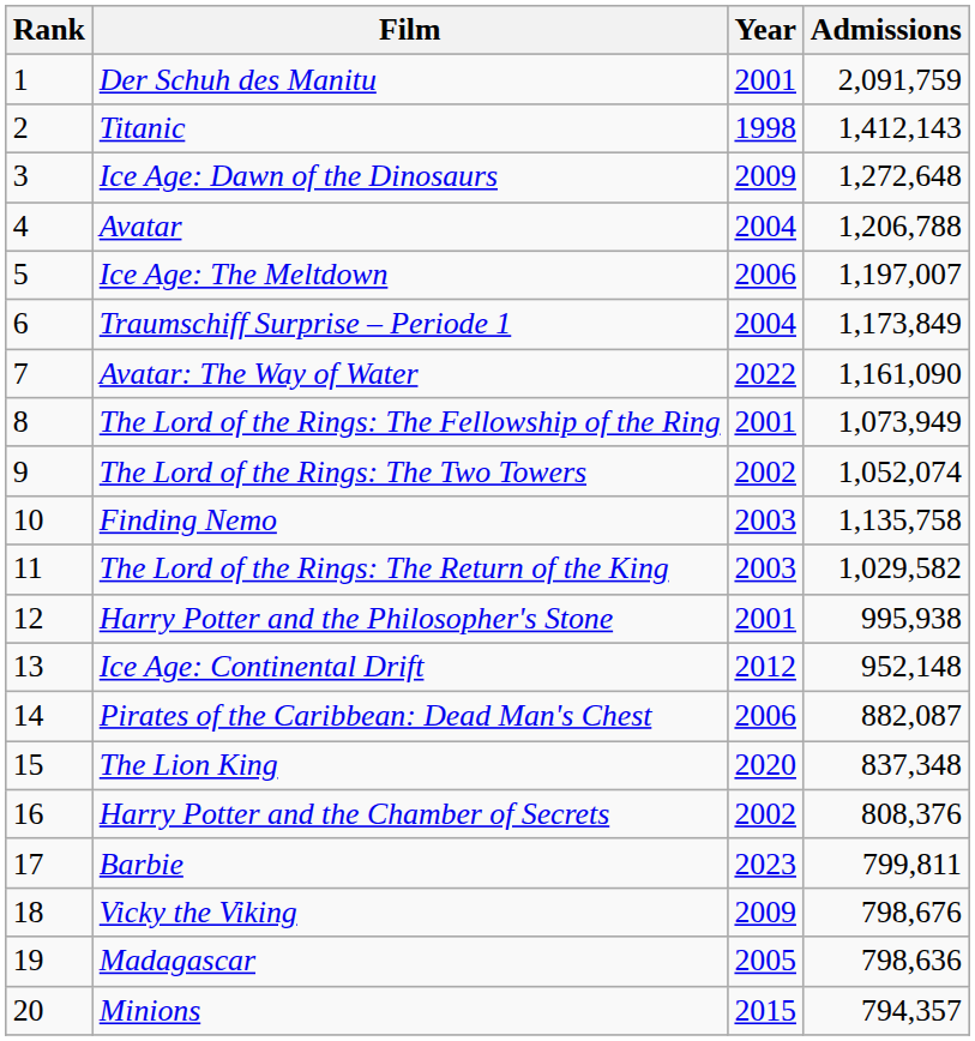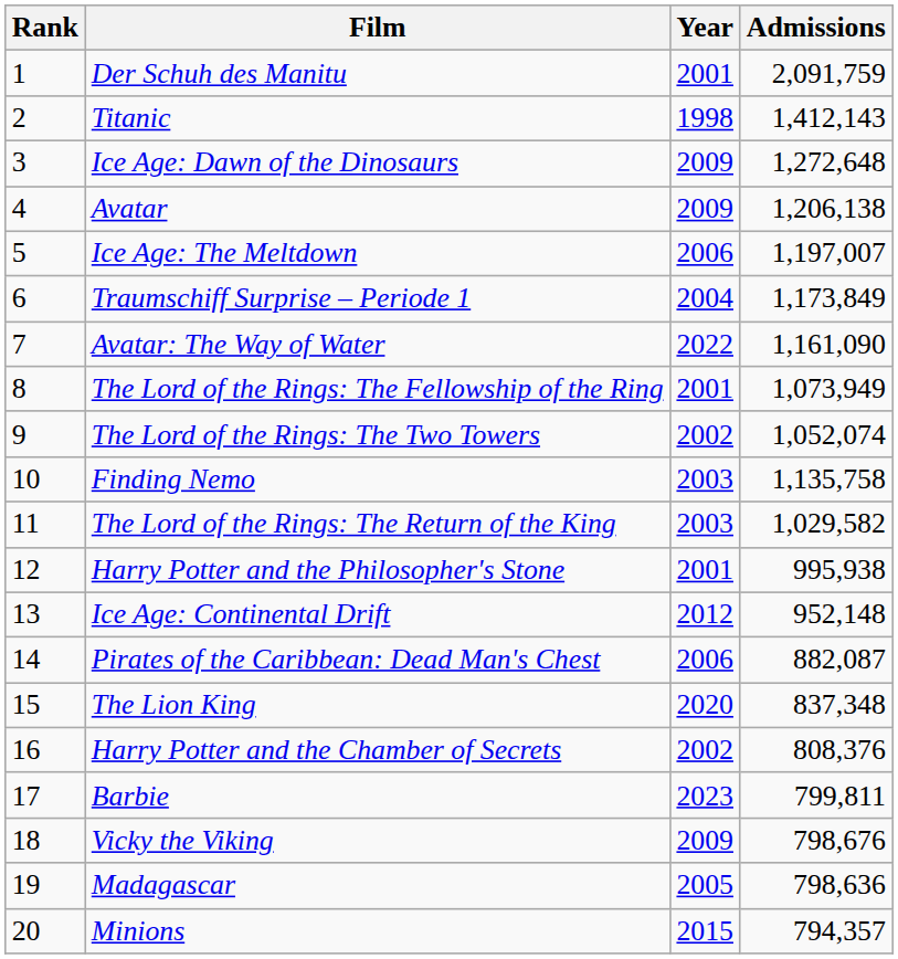 <table class="wikitable sortable">
 <tr>
 <th>Rank</th>
 <th>Film</th>
 <th>Year</th>
 <th>Admissions</th>
 </tr>
 <tr>
 <td>1</td>
 <td data-sort-value="Schuh des Manitu"><em><a href='#'>Der Schuh des Manitu</a></em></td>
 <td><a href='#'>2001</a></td>
 <td align="right">2,091,759</td>
 </tr>
 <tr>
 <td>2</td>
 <td><em><a href='#'>Titanic</a></em></td>
 <td><a href='#'>1998</a></td>
 <td align="right">1,412,143</td>
 </tr>
 <tr>
 <td>3</td>
 <td><em><a href='#'>Ice Age: Dawn of the Dinosaurs</a></em></td>
 <td><a href='#'>2009</a></td>
 <td align="right">1,272,648</td>
 </tr>
 <tr>
 <td>4</td>
 <td><em><a href='#'>Avatar</a></em></td>
-<td><a href='#'>2004</a></td>
-<td align="right">1,206,788</td>
+<td><a href='#'>2009</a></td>
+<td align="right">1,206,138</td>
 </tr>
 <tr>
 <td>5</td>
 <td><em><a href='#'>Ice Age: The Meltdown</a></em></td>
 <td><a href='#'>2006</a></td>
 <td align="right">1,197,007</td>
 </tr>
 <tr>
 <td>6</td>
 <td><em><a href='#'>Traumschiff Surprise&nbsp;– Periode&nbsp;1</a></em></td>
 <td><a href='#'>2004</a></td>
 <td align="right">1,173,849</td>
 </tr>
 <tr>
 <td>7</td>
 <td><em><a href='#'>Avatar: The Way of Water</a></em></td>
 <td><a href='#'>2022</a></td>
 <td align="right">1,161,090</td>
 </tr>
 <tr>
 <td>8</td>
 <td data-sort-value="Lord of the Rings: The Fellowship of the Ring"><em><a href='#'>The Lord of the Rings: The Fellowship of the Ring</a></em></td>
 <td><a href='#'>2001</a></td>
 <td align="right">1,073,949</td>
 </tr>
 <tr>
 <td>9</td>
 <td data-sort-value="Lord of the Rings: The Two Towers"><em><a href='#'>The Lord of the Rings: The Two Towers</a></em></td>
 <td><a href='#'>2002</a></td>
 <td align="right">1,052,074</td>
 </tr>
 <tr>
 <td>10</td>
 <td><em><a href='#'>Finding Nemo</a></em></td>
 <td><a href='#'>2003</a></td>
 <td align="right">1,135,758</td>
 </tr>
 <tr>
 <td>11</td>
 <td data-sort-value="Lord of the Rings: The Return of the King"><em><a href='#'>The Lord of the Rings: The Return of the King</a></em></td>
 <td><a href='#'>2003</a></td>
 <td align="right">1,029,582</td>
 </tr>
 <tr>
 <td>12</td>
 <td><em><a href='#'>Harry Potter and the Philosopher's Stone</a></em></td>
 <td><a href='#'>2001</a></td>
 <td align="right">995,938</td>
 </tr>
 <tr>
 <td>13</td>
 <td><em><a href='#'>Ice Age: Continental Drift</a></em></td>
 <td><a href='#'>2012</a></td>
 <td align="right">952,148</td>
 </tr>
 <tr>
 <td>14</td>
 <td><em><a href='#'>Pirates of the Caribbean: Dead Man's Chest</a></em></td>
 <td><a href='#'>2006</a></td>
 <td align="right">882,087</td>
 </tr>
 <tr>
 <td>15</td>
 <td><em><a href='#'>The Lion King</a></em></td>
 <td><a href='#'>2020</a></td>
 <td align="right">837,348</td>
 </tr>
 <tr>
 <td>16</td>
 <td><em><a href='#'>Harry Potter and the Chamber of Secrets</a></em></td>
 <td><a href='#'>2002</a></td>
 <td align="right">808,376</td>
 </tr>
 <tr>
 <td>17</td>
 <td><em><a href='#'>Barbie</a></em></td>
 <td><a href='#'>2023</a></td>
 <td align="right">799,811</td>
 </tr>
 <tr>
 <td>18</td>
 <td><em><a href='#'>Vicky the Viking</a></em></td>
 <td><a href='#'>2009</a></td>
 <td align="right">798,676</td>
 </tr>
 <tr>
 <td>19</td>
 <td><em><a href='#'>Madagascar</a></em></td>
 <td><a href='#'>2005</a></td>
 <td align="right">798,636</td>
 </tr>
 <tr>
 <td>20</td>
 <td><em><a href='#'>Minions</a></em></td>
 <td><a href='#'>2015</a></td>
 <td align="right">794,357</td>
 </tr>
 </table>
